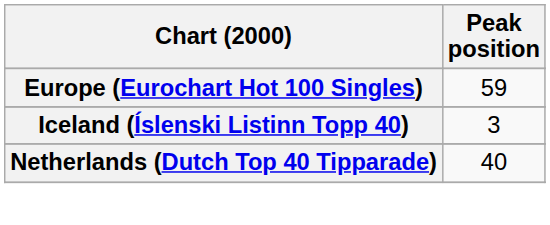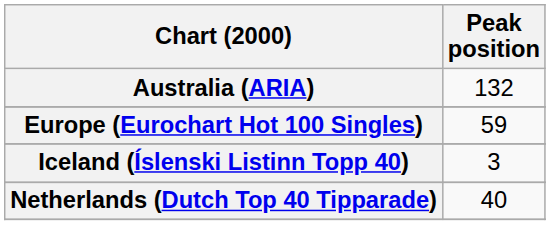 <table class="wikitable sortable plainrowheaders" style="text-align:center">
 <tr>
 <th scope="col">Chart (2000)</th>
 <th scope="col">Peak<br>position</th>
+</tr>
+<tr>
+<th scope="row">Australia (<a href='#'>ARIA</a>)</th>
+<td style="text-align:center;">132</td>
 </tr>
 <tr>
 </tr>
 <tr>
 </tr>
 <tr>
 <th scope="row">Europe (<a href='#'>Eurochart Hot 100 Singles</a>)</th>
 <td>59</td>
 </tr>
 <tr>
 </tr>
 <tr>
 <th scope="row">Iceland (<a href='#'>Íslenski Listinn Topp 40</a>)</th>
 <td>3</td>
 </tr>
 <tr>
 </tr>
 <tr>
 <th scope="row">Netherlands (<a href='#'>Dutch Top 40 Tipparade</a>)</th>
 <td>40</td>
 </tr>
 <tr>
 </tr>
 <tr>
 </tr>
 <tr>
 </tr>
 <tr>
 </tr>
 <tr>
 </tr>
 <tr>
 </tr>
 </table>
